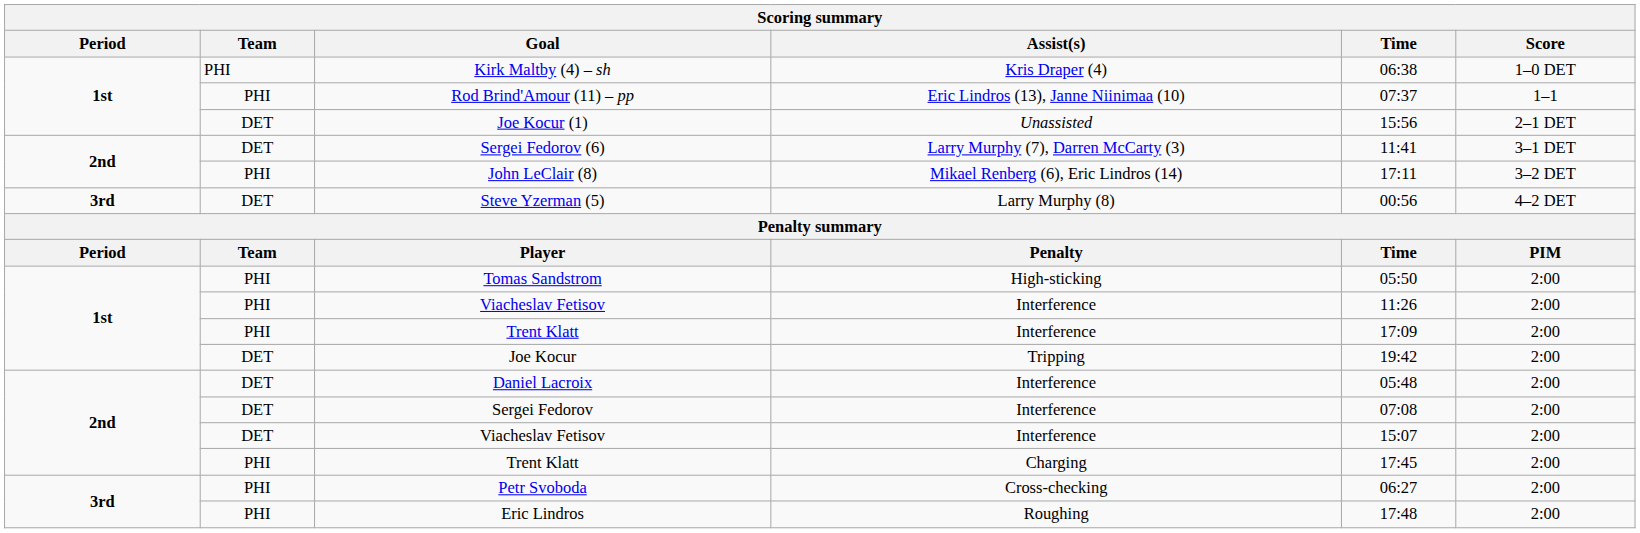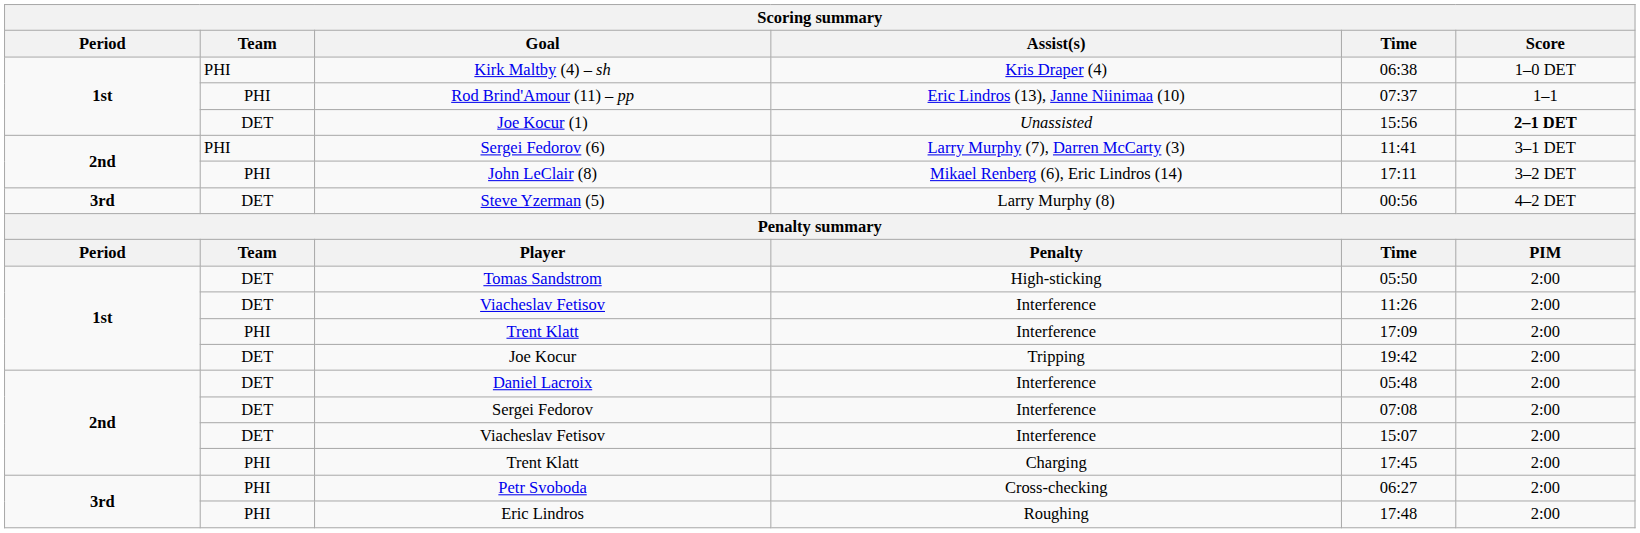 <table style="width:100%;" class="wikitable">
 <tr>
 <th colspan="6">Scoring summary</th>
 </tr>
 <tr>
 <th style="width:12%;">Period</th>
 <th style="width:7%;">Team</th>
 <th style="width:28%;">Goal</th>
 <th style="width:35%;">Assist(s)</th>
 <th style="width:7%;">Time</th>
 <th style="width:11%;">Score</th>
 </tr>
 <tr>
 <td style="text-align:center;" rowspan="3"><strong>1st</strong></td>
 <td>PHI</td>
 <td style="text-align:center;"><a href='#'>Kirk Maltby</a> (4) – <em>sh</em></td>
 <td style="text-align:center;"><a href='#'>Kris Draper</a> (4)</td>
 <td style="text-align:center;">06:38</td>
 <td style="text-align:center;">1–0 DET</td>
 </tr>
 <tr>
 <td style="text-align:center;">PHI</td>
 <td style="text-align:center;"><a href='#'>Rod Brind'Amour</a> (11) – <em>pp</em></td>
 <td style="text-align:center;"><a href='#'>Eric Lindros</a> (13), <a href='#'>Janne Niinimaa</a> (10)</td>
 <td style="text-align:center;">07:37</td>
 <td style="text-align:center;">1–1</td>
 </tr>
 <tr>
 <td style="text-align:center;">DET</td>
 <td style="text-align:center;"><a href='#'>Joe Kocur</a> (1)</td>
 <td style="text-align:center;"><em>Unassisted</em></td>
 <td style="text-align:center;">15:56</td>
-<td style="text-align:center;">2–1 DET</td>
+<td style="text-align:center;"><strong>2–1 DET</strong></td>
 </tr>
 <tr>
 <td style="text-align:center;" rowspan="2"><strong>2nd</strong></td>
-<td style="text-align:center;">DET</td>
+<td>PHI</td>
 <td style="text-align:center;"><a href='#'>Sergei Fedorov</a> (6)</td>
 <td style="text-align:center;"><a href='#'>Larry Murphy</a> (7), <a href='#'>Darren McCarty</a> (3)</td>
 <td style="text-align:center;">11:41</td>
 <td style="text-align:center;">3–1 DET</td>
 </tr>
 <tr>
 <td style="text-align:center;">PHI</td>
 <td style="text-align:center;"><a href='#'>John LeClair</a> (8)</td>
 <td style="text-align:center;"><a href='#'>Mikael Renberg</a> (6), Eric Lindros (14)</td>
 <td style="text-align:center;">17:11</td>
 <td style="text-align:center;">3–2 DET</td>
 </tr>
 <tr>
 <td style="text-align:center;" rowspan="1"><strong>3rd</strong></td>
 <td style="text-align:center;">DET</td>
 <td style="text-align:center;"><a href='#'>Steve Yzerman</a> (5)</td>
 <td style="text-align:center;">Larry Murphy (8)</td>
 <td style="text-align:center;">00:56</td>
 <td style="text-align:center;">4–2 DET</td>
 </tr>
 <tr>
 <th colspan="6">Penalty summary</th>
 </tr>
 <tr>
 <th style="width:12%;">Period</th>
 <th style="width:7%;">Team</th>
 <th style="width:28%;">Player</th>
 <th style="width:35%;">Penalty</th>
 <th style="width:7%;">Time</th>
 <th style="width:11%;">PIM</th>
 </tr>
 <tr style="text-align:center;">
 <td rowspan="4"><strong>1st</strong></td>
-<td>PHI</td>
+<td>DET</td>
 <td><a href='#'>Tomas Sandstrom</a></td>
 <td>High-sticking</td>
 <td>05:50</td>
 <td>2:00</td>
 </tr>
 <tr style="text-align:center;">
-<td>PHI</td>
+<td>DET</td>
 <td><a href='#'>Viacheslav Fetisov</a></td>
 <td>Interference</td>
 <td>11:26</td>
 <td>2:00</td>
 </tr>
 <tr style="text-align:center;">
 <td>PHI</td>
 <td><a href='#'>Trent Klatt</a></td>
 <td>Interference</td>
 <td>17:09</td>
 <td>2:00</td>
 </tr>
 <tr style="text-align:center;">
 <td>DET</td>
 <td>Joe Kocur</td>
 <td>Tripping</td>
 <td>19:42</td>
 <td>2:00</td>
 </tr>
 <tr style="text-align:center;">
 <td rowspan="4"><strong>2nd</strong></td>
 <td style="text-align:center;">DET</td>
 <td><a href='#'>Daniel Lacroix</a></td>
 <td>Interference</td>
 <td>05:48</td>
 <td>2:00</td>
 </tr>
 <tr style="text-align:center;">
 <td>DET</td>
 <td>Sergei Fedorov</td>
 <td>Interference</td>
 <td>07:08</td>
 <td>2:00</td>
 </tr>
 <tr style="text-align:center;">
 <td>DET</td>
 <td>Viacheslav Fetisov</td>
 <td>Interference</td>
 <td>15:07</td>
 <td>2:00</td>
 </tr>
 <tr style="text-align:center;">
 <td>PHI</td>
 <td>Trent Klatt</td>
 <td>Charging</td>
 <td>17:45</td>
 <td>2:00</td>
 </tr>
 <tr style="text-align:center;">
 <td rowspan="2"><strong>3rd</strong></td>
 <td>PHI</td>
 <td><a href='#'>Petr Svoboda</a></td>
 <td>Cross-checking</td>
 <td>06:27</td>
 <td>2:00</td>
 </tr>
 <tr style="text-align:center;">
 <td>PHI</td>
 <td>Eric Lindros</td>
 <td>Roughing</td>
 <td>17:48</td>
 <td>2:00</td>
 </tr>
 </table>
